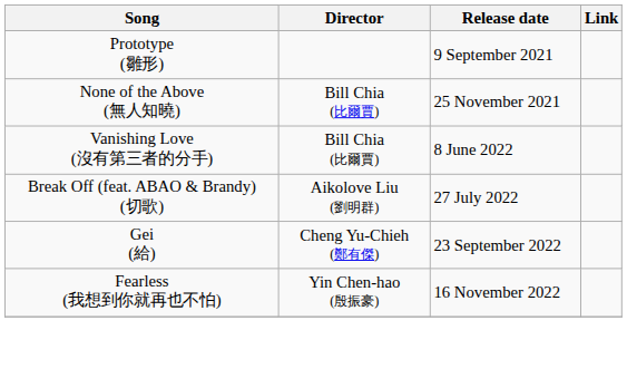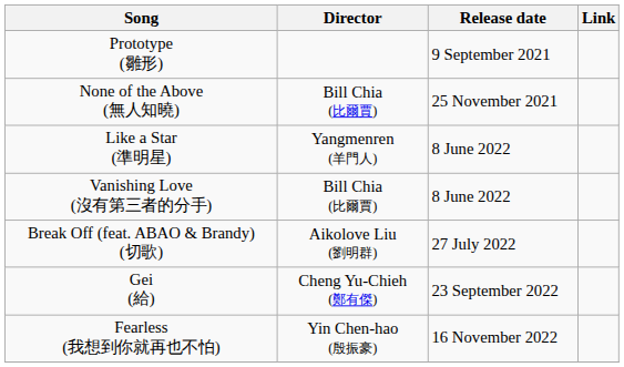 <table class="wikitable">
 <tr>
 <th width="260px">Song</th>
 <th width="140px">Director</th>
 <th width="140px">Release date</th>
 <th width="2px">Link</th>
 </tr>
 <tr>
 <td style="text-align:center;">Prototype<br>(雛形)</td>
 <td style="text-align:center;"></td>
 <td>9 September 2021</td>
 <td style="text-align:center;"></td>
 </tr>
 <tr>
 <td style="text-align:center;">None of the Above<br>(無人知曉)</td>
 <td style="text-align:center;">Bill Chia<br><small>(<a href='#'>比爾賈</a>)</small></td>
 <td>25 November 2021</td>
+<td style="text-align:center;"></td>
+</tr>
+<tr>
+<td style="text-align:center;">Like a Star<br>(準明星)</td>
+<td style="text-align:center;">Yangmenren<br><small>(羊門人)</small></td>
+<td>8 June 2022</td>
 <td style="text-align:center;"></td>
 </tr>
 <tr>
 <td style="text-align:center;">Vanishing Love<br>(沒有第三者的分手)</td>
 <td style="text-align:center;">Bill Chia<br><small>(比爾賈)</small></td>
 <td>8 June 2022</td>
 <td style="text-align:center;"></td>
 </tr>
 <tr>
 <td style="text-align:center;">Break Off (feat. ABAO & Brandy)<br>(切歌)</td>
 <td style="text-align:center;">Aikolove Liu<br><small>(劉明群)</small></td>
 <td>27 July 2022</td>
 <td></td>
 </tr>
 <tr>
 <td style="text-align:center;">Gei<br>(給)</td>
 <td style="text-align:center;">Cheng Yu-Chieh<br><small>(<a href='#'>鄭有傑</a>)</small></td>
 <td>23 September 2022</td>
 <td></td>
 </tr>
 <tr>
 <td style="text-align:center;">Fearless<br>(我想到你就再也不怕)</td>
 <td style="text-align:center;">Yin Chen-hao<br><small>(殷振豪)</small></td>
 <td>16 November 2022</td>
 <td></td>
 </tr>
 <tr>
 </tr>
 </table>
